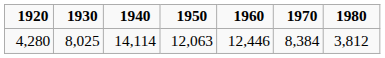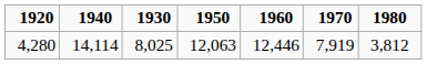 <table class="wikitable">
 <tr>
 <td align=center>  <strong>1920</strong></td>
+<td align=center>  <strong>1940</strong></td>
 <td align=center>  <strong>1930</strong></td>
-<td align=center>  <strong>1940</strong></td>
 <td align=center>  <strong>1950</strong></td>
 <td align=center>  <strong>1960</strong></td>
 <td align=center>  <strong>1970</strong></td>
 <td align=center>  <strong>1980</strong>  </td>
 </tr>
 <tr>
 <td align=center>  4,280</td>
+<td align=center>  14,114</td>
 <td align=center>  8,025</td>
-<td align=center>  14,114</td>
 <td align=center>  12,063</td>
 <td align=center>  12,446</td>
-<td align=center>  8,384</td>
+<td align=center>  7,919</td>
 <td align=center>  3,812  </td>
 </tr>
 </table>
